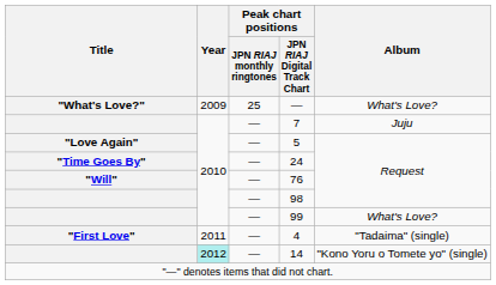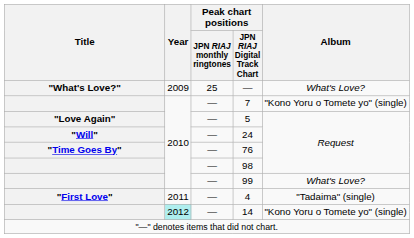 <table class="wikitable plainrowheaders" style="text-align:center;">
 <tr>
 <th scope="col" rowspan="2" style="width:16em;">Title</th>
 <th scope="col" rowspan="2">Year</th>
 <th scope="col" colspan="2">Peak chart positions</th>
 <th scope="col" rowspan="2">Album</th>
 </tr>
 <tr>
 <th style="width:3em;font-size:85%">JPN <em>RIAJ</em><br>monthly<br>ringtones<br></th>
 <th style="width:3em;font-size:85%">JPN <em>RIAJ</em><br>Digital<br>Track<br>Chart<br></th>
 </tr>
 <tr>
 <th scope="row">"What's Love?"</th>
 <td rowspan="1">2009</td>
 <td>25</td>
 <td>—</td>
 <td><em>What's Love?</em></td>
 </tr>
 <tr>
 <th scope="row"></th>
 <td rowspan="6">2010</td>
 <td>—</td>
 <td>7</td>
-<td><em>Juju</em></td>
+<td>"Kono Yoru o Tomete yo" <span>(single)</span></td>
 </tr>
 <tr>
 <th scope="row">"Love Again"</th>
 <td>—</td>
 <td>5</td>
 <td rowspan="4"><em>Request</em></td>
 </tr>
 <tr>
-<th scope="row">"<a href='#'>Time Goes By</a>"</th>
+<th scope="row">"<a href='#'>Will</a>"</th>
 <td>—</td>
 <td>24</td>
 </tr>
 <tr>
-<th scope="row">"<a href='#'>Will</a>"</th>
+<th scope="row">"<a href='#'>Time Goes By</a>"</th>
 <td>—</td>
 <td>76</td>
 </tr>
 <tr>
 <th scope="row"></th>
 <td>—</td>
 <td>98</td>
 </tr>
 <tr>
 <th scope="row"></th>
 <td>—</td>
 <td>99</td>
 <td><em>What's Love?</em></td>
 </tr>
 <tr>
 <th scope="row">"<a href='#'>First Love</a>"</th>
 <td>2011</td>
 <td>—</td>
 <td>4</td>
 <td>"Tadaima" <span>(single)</span></td>
 </tr>
 <tr>
 <th scope="row"></th>
 <td style="background: paleturquoise;">2012</td>
 <td>—</td>
 <td>14</td>
 <td>"Kono Yoru o Tomete yo" <span>(single)</span></td>
 </tr>
 <tr>
 <td colspan="12" align="center" style="font-size:90%;">"—" denotes items that did not chart.</td>
 </tr>
 </table>
